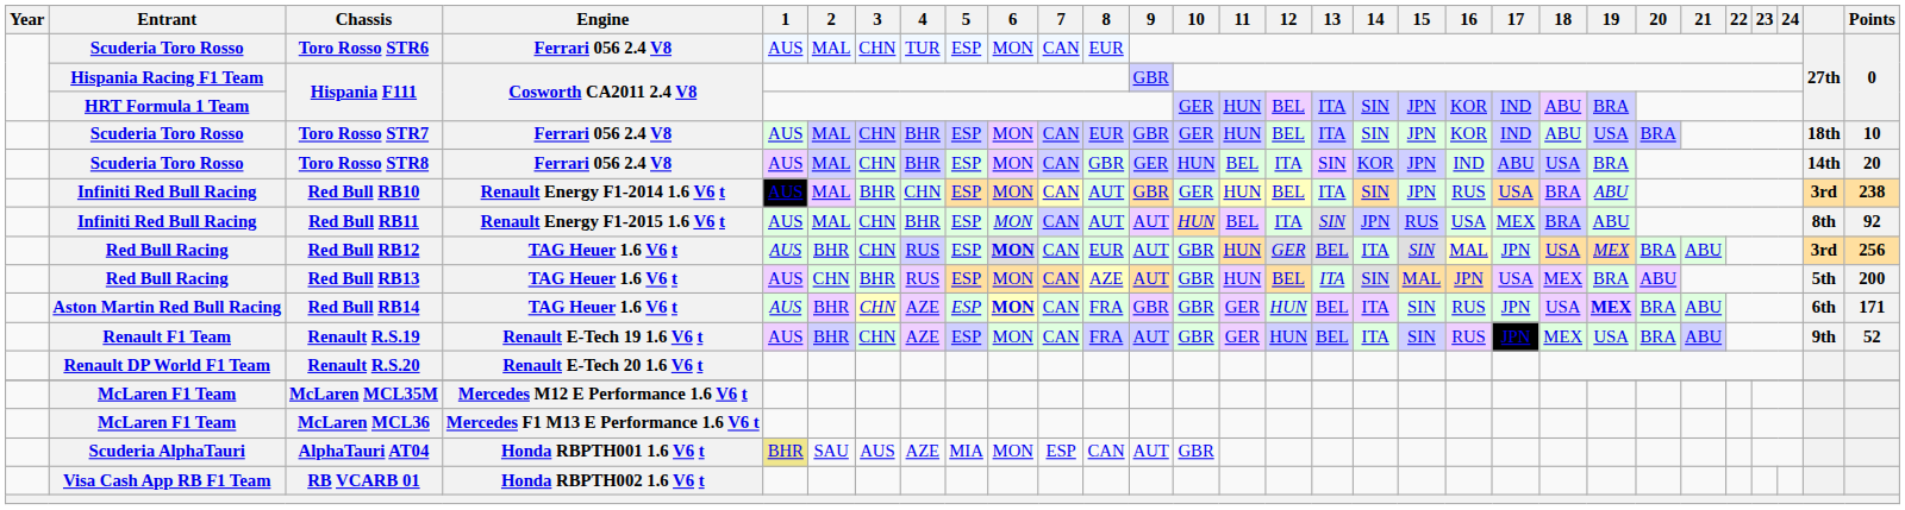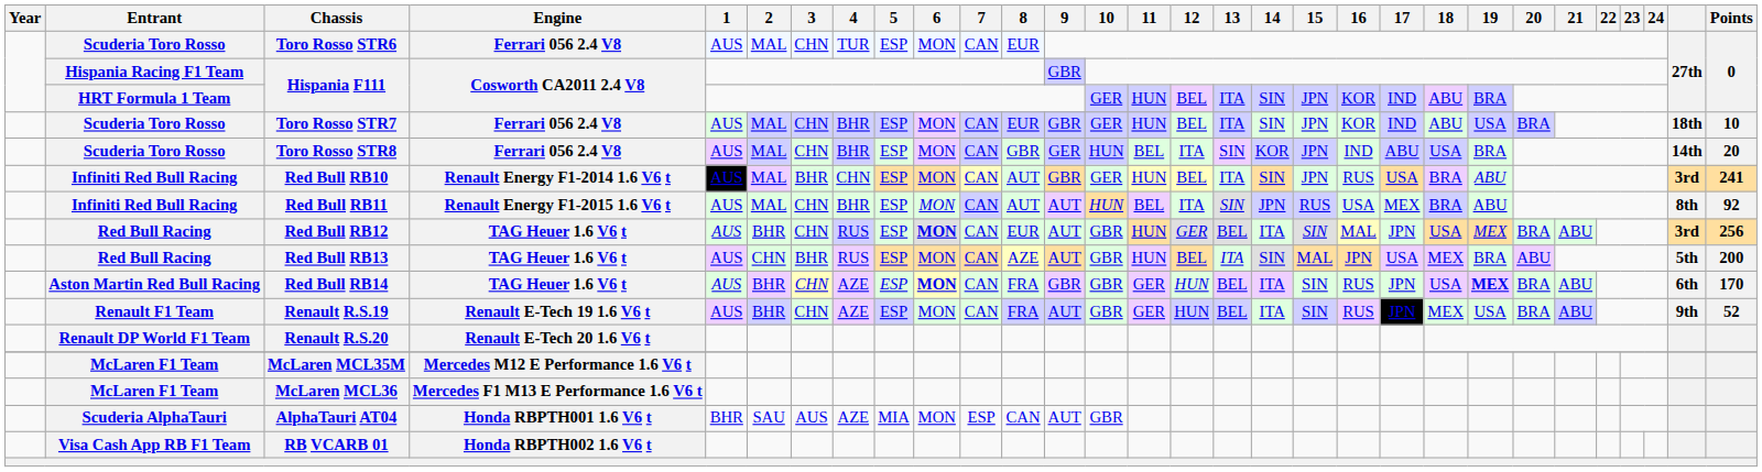 <table class="wikitable" style="text-align:center;  font-size:85%">
 <tr>
 <th>Year</th>
 <th>Entrant</th>
 <th>Chassis</th>
 <th>Engine</th>
 <th>1</th>
 <th>2</th>
 <th>3</th>
 <th>4</th>
 <th>5</th>
 <th>6</th>
 <th>7</th>
 <th>8</th>
 <th>9</th>
 <th>10</th>
 <th>11</th>
 <th>12</th>
 <th>13</th>
 <th>14</th>
 <th>15</th>
 <th>16</th>
 <th>17</th>
 <th>18</th>
 <th>19</th>
 <th>20</th>
 <th>21</th>
 <th>22</th>
 <th>23</th>
 <th>24</th>
 <th></th>
 <th>Points</th>
 </tr>
 <tr>
 <td id=2011R rowspan=3></td>
 <th nowrap><a href='#'>Scuderia Toro Rosso</a></th>
 <th nowrap><a href='#'>Toro Rosso</a> <a href='#'>STR6</a></th>
 <th nowrap><a href='#'>Ferrari</a> 056 2.4 <a href='#'>V8</a></th>
 <td style="background-color:#F1F8FF"><a href='#'>AUS</a><br></td>
 <td style="background-color:#F1F8FF"><a href='#'>MAL</a><br></td>
 <td style="background-color:#F1F8FF"><a href='#'>CHN</a><br></td>
 <td style="background-color:#F1F8FF"><a href='#'>TUR</a><br></td>
 <td style="background-color:#F1F8FF"><a href='#'>ESP</a><br></td>
 <td style="background-color:#F1F8FF"><a href='#'>MON</a><br></td>
 <td style="background-color:#F1F8FF"><a href='#'>CAN</a><br></td>
 <td style="background-color:#F1F8FF"><a href='#'>EUR</a><br></td>
 <td colspan=16></td>
 <th rowspan=3>27th</th>
 <th rowspan=3>0</th>
 </tr>
 <tr>
 <th nowrap><a href='#'>Hispania Racing F1 Team</a></th>
 <th rowspan=2nowrap><a href='#'>Hispania</a> <a href='#'>F111</a></th>
 <th rowspan=2nowrap><a href='#'>Cosworth</a> CA2011 2.4 <a href='#'>V8</a></th>
 <td colspan=8></td>
 <td style="background-color:#CFCFFF"><a href='#'>GBR</a><br></td>
 <td colspan=15></td>
 </tr>
 <tr>
 <th><a href='#'>HRT Formula 1 Team</a></th>
 <td colspan=9></td>
 <td style="background-color:#CFCFFF"><a href='#'>GER</a><br></td>
 <td style="background-color:#CFCFFF"><a href='#'>HUN</a><br></td>
 <td style="background-color:#EFCFFF"><a href='#'>BEL</a><br></td>
 <td style="background-color:#CFCFFF"><a href='#'>ITA</a><br></td>
 <td style="background-color:#CFCFFF"><a href='#'>SIN</a><br></td>
 <td style="background-color:#CFCFFF"><a href='#'>JPN</a><br></td>
 <td style="background-color:#CFCFFF"><a href='#'>KOR</a><br></td>
 <td style="background-color:#CFCFFF"><a href='#'>IND</a><br></td>
 <td style="background-color:#EFCFFF"><a href='#'>ABU</a><br></td>
 <td style="background-color:#CFCFFF"><a href='#'>BRA</a><br></td>
 <td colspan=5></td>
 </tr>
 <tr>
 <td id=2012R></td>
 <th nowrap><a href='#'>Scuderia Toro Rosso</a></th>
 <th nowrap><a href='#'>Toro Rosso</a> <a href='#'>STR7</a></th>
 <th nowrap><a href='#'>Ferrari</a> 056 2.4 <a href='#'>V8</a></th>
 <td style="background-color:#DFFFDF"><a href='#'>AUS</a><br></td>
 <td style="background-color:#CFCFFF"><a href='#'>MAL</a><br></td>
 <td style="background-color:#CFCFFF"><a href='#'>CHN</a><br></td>
 <td style="background-color:#CFCFFF"><a href='#'>BHR</a><br></td>
 <td style="background-color:#CFCFFF"><a href='#'>ESP</a><br></td>
 <td style="background-color:#EFCFFF"><a href='#'>MON</a><br></td>
 <td style="background-color:#CFCFFF"><a href='#'>CAN</a><br></td>
 <td style="background-color:#CFCFFF"><a href='#'>EUR</a><br></td>
 <td style="background-color:#CFCFFF"><a href='#'>GBR</a><br></td>
 <td style="background-color:#CFCFFF"><a href='#'>GER</a><br></td>
 <td style="background-color:#CFCFFF"><a href='#'>HUN</a><br></td>
 <td style="background-color:#DFFFDF"><a href='#'>BEL</a><br></td>
 <td style="background-color:#CFCFFF"><a href='#'>ITA</a><br></td>
 <td style="background-color:#DFFFDF"><a href='#'>SIN</a><br></td>
 <td style="background-color:#DFFFDF"><a href='#'>JPN</a><br></td>
 <td style="background-color:#DFFFDF"><a href='#'>KOR</a><br></td>
 <td style="background-color:#CFCFFF"><a href='#'>IND</a><br></td>
 <td style="background-color:#DFFFDF"><a href='#'>ABU</a><br></td>
 <td style="background-color:#CFCFFF"><a href='#'>USA</a><br></td>
 <td style="background-color:#CFCFFF"><a href='#'>BRA</a><br></td>
 <td colspan=4></td>
 <th>18th</th>
 <th>10</th>
 </tr>
 <tr>
 <td id=2013R></td>
 <th nowrap><a href='#'>Scuderia Toro Rosso</a></th>
 <th nowrap><a href='#'>Toro Rosso</a> <a href='#'>STR8</a></th>
 <th nowrap><a href='#'>Ferrari</a> 056 2.4 <a href='#'>V8</a></th>
 <td style="background-color:#EFCFFF"><a href='#'>AUS</a><br></td>
 <td style="background-color:#CFCFFF"><a href='#'>MAL</a><br></td>
 <td style="background-color:#DFFFDF"><a href='#'>CHN</a><br></td>
 <td style="background-color:#CFCFFF"><a href='#'>BHR</a><br></td>
 <td style="background-color:#DFFFDF"><a href='#'>ESP</a><br></td>
 <td style="background-color:#EFCFFF"><a href='#'>MON</a><br></td>
 <td style="background-color:#CFCFFF"><a href='#'>CAN</a><br></td>
 <td style="background-color:#DFFFDF"><a href='#'>GBR</a><br></td>
 <td style="background-color:#CFCFFF"><a href='#'>GER</a><br></td>
 <td style="background-color:#CFCFFF"><a href='#'>HUN</a><br></td>
 <td style="background-color:#DFFFDF"><a href='#'>BEL</a><br></td>
 <td style="background-color:#DFFFDF"><a href='#'>ITA</a><br></td>
 <td style="background-color:#EFCFFF"><a href='#'>SIN</a><br></td>
 <td style="background-color:#CFCFFF"><a href='#'>KOR</a><br></td>
 <td style="background-color:#CFCFFF"><a href='#'>JPN</a><br></td>
 <td style="background-color:#DFFFDF"><a href='#'>IND</a><br></td>
 <td style="background-color:#CFCFFF"><a href='#'>ABU</a><br></td>
 <td style="background-color:#CFCFFF"><a href='#'>USA</a><br></td>
 <td style="background-color:#DFFFDF"><a href='#'>BRA</a><br></td>
 <td colspan=5></td>
 <th>14th</th>
 <th>20</th>
 </tr>
 <tr>
 <td id=2014R></td>
 <th nowrap><a href='#'>Infiniti Red Bull Racing</a></th>
 <th nowrap><a href='#'>Red Bull</a> <a href='#'>RB10</a></th>
 <th nowrap><a href='#'>Renault</a> Energy F1-2014 1.6 <a href='#'>V6</a> <a href='#'>t</a></th>
 <td style="background:#000000;color:#ffffff"><a href='#'><span>AUS</span></a><br></td>
 <td style="background-color:#EFCFFF"><a href='#'>MAL</a><br></td>
 <td style="background-color:#DFFFDF"><a href='#'>BHR</a><br></td>
 <td style="background-color:#DFFFDF"><a href='#'>CHN</a><br></td>
 <td style="background-color:#FFDF9F"><a href='#'>ESP</a><br></td>
 <td style="background-color:#FFDF9F"><a href='#'>MON</a><br></td>
 <td style="background-color:#FFFFBF"><a href='#'>CAN</a><br></td>
 <td style="background-color:#DFFFDF"><a href='#'>AUT</a><br></td>
 <td style="background-color:#FFDF9F"><a href='#'>GBR</a><br></td>
 <td style="background-color:#DFFFDF"><a href='#'>GER</a><br></td>
 <td style="background-color:#FFFFBF"><a href='#'>HUN</a><br></td>
 <td style="background-color:#FFFFBF"><a href='#'>BEL</a><br></td>
 <td style="background-color:#DFFFDF"><a href='#'>ITA</a><br></td>
 <td style="background-color:#FFDF9F"><a href='#'>SIN</a><br></td>
 <td style="background-color:#DFFFDF"><a href='#'>JPN</a><br></td>
 <td style="background-color:#DFFFDF"><a href='#'>RUS</a><br></td>
 <td style="background-color:#FFDF9F"><a href='#'>USA</a><br></td>
 <td style="background-color:#EFCFFF"><a href='#'>BRA</a><br></td>
 <td style="background-color:#DFFFDF"><em><a href='#'>ABU</a></em><br></td>
 <td colspan=5></td>
 <th style="background-color:#FFDF9F">3rd</th>
-<th style="background-color:#FFDF9F">238</th>
+<th style="background-color:#FFDF9F">241</th>
 </tr>
 <tr>
 <td id=2015R></td>
 <th nowrap><a href='#'>Infiniti Red Bull Racing</a></th>
 <th nowrap><a href='#'>Red Bull</a> <a href='#'>RB11</a></th>
 <th nowrap><a href='#'>Renault</a> Energy F1-2015 1.6 <a href='#'>V6</a> <a href='#'>t</a></th>
 <td style="background-color:#DFFFDF"><a href='#'>AUS</a><br></td>
 <td style="background-color:#DFFFDF"><a href='#'>MAL</a><br></td>
 <td style="background-color:#DFFFDF"><a href='#'>CHN</a><br></td>
 <td style="background-color:#DFFFDF"><a href='#'>BHR</a><br></td>
 <td style="background-color:#DFFFDF"><a href='#'>ESP</a><br></td>
 <td style="background-color:#DFFFDF"><em><a href='#'>MON</a></em><br></td>
 <td style="background-color:#CFCFFF"><a href='#'>CAN</a><br></td>
 <td style="background-color:#DFFFDF"><a href='#'>AUT</a><br></td>
 <td style="background-color:#EFCFFF"><a href='#'>AUT</a><br></td>
 <td style="background-color:#FFDF9F"><em><a href='#'>HUN</a></em><br></td>
 <td style="background-color:#EFCFFF"><a href='#'>BEL</a><br></td>
 <td style="background-color:#DFFFDF"><a href='#'>ITA</a><br></td>
 <td style="background-color:#DFDFDF"><em><a href='#'>SIN</a></em><br></td>
 <td style="background-color:#CFCFFF"><a href='#'>JPN</a><br></td>
 <td style="background-color:#CFCFFF"><a href='#'>RUS</a><br></td>
 <td style="background-color:#DFFFDF"><a href='#'>USA</a><br></td>
 <td style="background-color:#DFFFDF"><a href='#'>MEX</a><br></td>
 <td style="background-color:#CFCFFF"><a href='#'>BRA</a><br></td>
 <td style="background-color:#DFFFDF"><a href='#'>ABU</a><br></td>
 <td colspan=5></td>
 <th>8th</th>
 <th>92</th>
 </tr>
 <tr>
 <td id=2016R></td>
 <th nowrap><a href='#'>Red Bull Racing</a></th>
 <th nowrap><a href='#'>Red Bull</a> <a href='#'>RB12</a></th>
 <th nowrap><a href='#'>TAG Heuer</a> 1.6 <a href='#'>V6</a> <a href='#'>t</a></th>
 <td style="background-color:#DFFFDF"><em><a href='#'>AUS</a></em><br></td>
 <td style="background-color:#DFFFDF"><a href='#'>BHR</a><br></td>
 <td style="background-color:#DFFFDF"><a href='#'>CHN</a><br></td>
 <td style="background-color:#CFCFFF"><a href='#'>RUS</a><br></td>
 <td style="background-color:#DFFFDF"><a href='#'>ESP</a><br></td>
 <td style="background-color:#DFDFDF"><strong><a href='#'>MON</a></strong><br></td>
 <td style="background-color:#DFFFDF"><a href='#'>CAN</a><br></td>
 <td style="background-color:#DFFFDF"><a href='#'>EUR</a><br></td>
 <td style="background-color:#DFFFDF"><a href='#'>AUT</a><br></td>
 <td style="background-color:#DFFFDF"><a href='#'>GBR</a><br></td>
 <td style="background-color:#FFDF9F"><a href='#'>HUN</a><br></td>
 <td style="background-color:#DFDFDF"><em><a href='#'>GER</a></em><br></td>
 <td style="background-color:#DFDFDF"><a href='#'>BEL</a><br></td>
 <td style="background-color:#DFFFDF"><a href='#'>ITA</a><br></td>
 <td style="background-color:#DFDFDF"><em><a href='#'>SIN</a></em><br></td>
 <td style="background-color:#FFFFBF"><a href='#'>MAL</a><br></td>
 <td style="background-color:#DFFFDF"><a href='#'>JPN</a><br></td>
 <td style="background-color:#FFDF9F"><a href='#'>USA</a><br></td>
 <td style="background-Color:#FFDF9F"><em><a href='#'>MEX</a></em><br></td>
 <td style="background-color:#DFFFDF"><a href='#'>BRA</a><br></td>
 <td style="background-color:#DFFFDF"><a href='#'>ABU</a><br></td>
 <td colspan=3></td>
 <th style="background-color:#FFDF9F">3rd</th>
 <th style="background-color:#FFDF9F">256</th>
 </tr>
 <tr>
 <td id=2017R></td>
 <th nowrap><a href='#'>Red Bull Racing</a></th>
 <th nowrap><a href='#'>Red Bull</a> <a href='#'>RB13</a></th>
 <th nowrap><a href='#'>TAG Heuer</a> 1.6 <a href='#'>V6</a> <a href='#'>t</a></th>
 <td style="background-color:#EFCFFF"><a href='#'>AUS</a><br></td>
 <td style="background-color:#DFFFDF"><a href='#'>CHN</a><br></td>
 <td style="background-color:#DFFFDF"><a href='#'>BHR</a><br></td>
 <td style="background-color:#EFCFFF"><a href='#'>RUS</a><br></td>
 <td style="background-color:#FFDF9F"><a href='#'>ESP</a><br></td>
 <td style="background-color:#FFDF9F"><a href='#'>MON</a><br></td>
 <td style="background-color:#FFDF9F"><a href='#'>CAN</a><br></td>
 <td style="background-color:#FFFFBF"><a href='#'>AZE</a><br></td>
 <td style="background-color:#FFDF9F"><a href='#'>AUT</a><br></td>
 <td style="background-color:#DFFFDF"><a href='#'>GBR</a><br></td>
 <td style="background-color:#EFCFFF"><a href='#'>HUN</a><br></td>
 <td style="background-color:#FFDF9F"><a href='#'>BEL</a><br></td>
 <td style="background-color:#DFFFDF"><em><a href='#'>ITA</a></em><br></td>
 <td style="background-color:#DFDFDF"><a href='#'>SIN</a><br></td>
 <td style="background-color:#FFDF9F"><a href='#'>MAL</a><br></td>
 <td style="background-color:#FFDF9F"><a href='#'>JPN</a><br></td>
 <td style="background-color:#EFCFFF"><a href='#'>USA</a><br></td>
 <td style="background-color:#EFCFFF"><a href='#'>MEX</a><br></td>
 <td style="background-color:#DFFFDF"><a href='#'>BRA</a><br></td>
 <td style="background-color:#EFCFFF"><a href='#'>ABU</a><br></td>
 <td colspan=4></td>
 <th>5th</th>
 <th>200</th>
 </tr>
 <tr>
 <td id=2018R></td>
 <th nowrap><a href='#'>Aston Martin Red Bull Racing</a></th>
 <th nowrap><a href='#'>Red Bull</a> <a href='#'>RB14</a></th>
 <th nowrap><a href='#'>TAG Heuer</a> 1.6 <a href='#'>V6</a> <a href='#'>t</a></th>
 <td style="background-color:#DFFFDF"><em><a href='#'>AUS</a></em><br></td>
 <td style="background-color:#EFCFFF"><a href='#'>BHR</a><br></td>
 <td style="background-color:#FFFFBF"><em><a href='#'>CHN</a></em><br></td>
 <td style="background-color:#EFCFFF"><a href='#'>AZE</a><br></td>
 <td style="background-color:#DFFFDF"><em><a href='#'>ESP</a></em><br></td>
 <td style="background-color:#FFFFBF"><strong><a href='#'>MON</a></strong><br></td>
 <td style="background-color:#DFFFDF"><a href='#'>CAN</a><br></td>
 <td style="background-color:#DFFFDF"><a href='#'>FRA</a><br></td>
 <td style="background-color:#EFCFFF"><a href='#'>GBR</a><br></td>
 <td style="background-color:#DFFFDF"><a href='#'>GBR</a><br></td>
 <td style="background-color:#EFCFFF"><a href='#'>GER</a><br></td>
 <td style="background-color:#DFFFDF"><em><a href='#'>HUN</a></em><br></td>
 <td style="background-color:#EFCFFF"><a href='#'>BEL</a><br></td>
 <td style="background-color:#EFCFFF"><a href='#'>ITA</a><br></td>
 <td style="background-color:#DFFFDF"><a href='#'>SIN</a><br></td>
 <td style="background-color:#DFFFDF"><a href='#'>RUS</a><br></td>
 <td style="background-color:#DFFFDF"><a href='#'>JPN</a><br></td>
 <td style="background-color:#EFCFFF"><a href='#'>USA</a><br></td>
 <td style="background-color:#EFCFFF"><strong><a href='#'>MEX</a></strong><br></td>
 <td style="background-color:#DFFFDF"><a href='#'>BRA</a><br></td>
 <td style="background-colOr:#DFFFDF"><a href='#'>ABU</a><br></td>
 <td colspan=3></td>
 <th>6th</th>
-<th>171</th>
+<th>170</th>
 </tr>
 <tr>
 <td id=2019R></td>
 <th nowrap><a href='#'>Renault F1 Team</a></th>
 <th nowrap><a href='#'>Renault</a> <a href='#'>R.S.19</a></th>
 <th nowrap><a href='#'>Renault</a> E-Tech 19 1.6 <a href='#'>V6</a> <a href='#'>t</a></th>
 <td style="background-color:#EFCFFF"><a href='#'>AUS</a><br></td>
 <td style="background-color:#CFCFFF"><a href='#'>BHR</a><br></td>
 <td style="background-color:#DFFFDF"><a href='#'>CHN</a><br></td>
 <td style="background-color:#EFCFFF"><a href='#'>AZE</a><br></td>
 <td style="background-color:#CFCFFF"><a href='#'>ESP</a><br></td>
 <td style="background-color:#DFFFDF"><a href='#'>MON</a><br></td>
 <td style="background-color:#DFFFDF"><a href='#'>CAN</a><br></td>
 <td style="background-color:#CFCFFF"><a href='#'>FRA</a><br></td>
 <td style="background-color:#CFCFFF"><a href='#'>AUT</a><br></td>
 <td style="background-color:#DFFFDF"><a href='#'>GBR</a><br></td>
 <td style="background-color:#EFCFFF"><a href='#'>GER</a><br></td>
 <td style="background-color:#CFCFFF"><a href='#'>HUN</a><br></td>
 <td style="background-color:#CFCFFF"><a href='#'>BEL</a><br></td>
 <td style="background-color:#DFFFDF"><a href='#'>ITA</a><br></td>
 <td style="background-color:#CFCFFF"><a href='#'>SIN</a><br></td>
 <td style="background-color:#EFCFFF"><a href='#'>RUS</a><br></td>
 <td style="background:#000000;color:#ffffff"><a href='#'><span>JPN</span></a><br></td>
 <td style="background-color:#DFFFDF"><a href='#'>MEX</a><br></td>
 <td style="background-color:#DFFFDF"><a href='#'>USA</a><br></td>
 <td style="background-color:#DFFFDF"><a href='#'>BRA</a><br></td>
 <td style="background-color:#CFCFFF"><a href='#'>ABU</a><br></td>
 <td colspan=3></td>
 <th>9th</th>
 <th>52</th>
 </tr>
 <tr>
 <td id=2020R></td>
 <th nowrap><a href='#'>Renault DP World F1 Team</a></th>
 <th nowrap><a href='#'>Renault</a> <a href='#'>R.S.20</a></th>
 <th nowrap><a href='#'>Renault</a> E-Tech 20 1.6 <a href='#'>V6</a> <a href='#'>t</a></th>
 <td></td>
 <td></td>
 <td></td>
 <td></td>
 <td></td>
 <td></td>
 <td></td>
 <td></td>
 <td></td>
 <td></td>
 <td></td>
 <td></td>
 <td></td>
 <td></td>
 <td></td>
 <td></td>
 <td></td>
 <td colspan=7></td>
 <th></th>
 <th></th>
 </tr>
 <tr>
 </tr>
 <tr>
 <td id=2021R></td>
 <th nowrap><a href='#'>McLaren F1 Team</a></th>
 <th nowrap><a href='#'>McLaren</a> <a href='#'>MCL35M</a></th>
 <th nowrap><a href='#'>Mercedes</a> M12 E Performance 1.6 <a href='#'>V6</a> <a href='#'>t</a></th>
 <td></td>
 <td></td>
 <td></td>
 <td></td>
 <td></td>
 <td></td>
 <td></td>
 <td></td>
 <td></td>
 <td></td>
 <td></td>
 <td></td>
 <td></td>
 <td></td>
 <td></td>
 <td></td>
 <td></td>
 <td></td>
 <td></td>
 <td></td>
 <td></td>
 <td></td>
 <td colspan=2></td>
 <th></th>
 <th></th>
 </tr>
 <tr>
 <td id=2022R></td>
 <th nowrap><a href='#'>McLaren F1 Team</a></th>
 <th nowrap><a href='#'>McLaren</a> <a href='#'>MCL36</a></th>
 <th nowrap><a href='#'>Mercedes</a> F1 M13 E Performance 1.6 <a href='#'>V6 t</a></th>
 <td></td>
 <td></td>
 <td></td>
 <td></td>
 <td></td>
 <td></td>
 <td></td>
 <td></td>
 <td></td>
 <td></td>
 <td></td>
 <td></td>
 <td></td>
 <td></td>
 <td></td>
 <td></td>
 <td></td>
 <td></td>
 <td></td>
 <td></td>
 <td></td>
 <td></td>
 <td colspan=2></td>
 <th></th>
 <th></th>
 </tr>
 <tr>
 <td id=2023R></td>
 <th nowrap><a href='#'>Scuderia AlphaTauri</a></th>
 <th nowrap><a href='#'>AlphaTauri</a> <a href='#'>AT04</a></th>
 <th nowrap><a href='#'>Honda</a> RBPTH001 1.6 <a href='#'>V6</a> <a href='#'>t</a></th>
-<td style="background: khaki;"><a href='#'>BHR</a></td>
+<td><a href='#'>BHR</a></td>
 <td><a href='#'>SAU</a></td>
 <td><a href='#'>AUS</a></td>
 <td><a href='#'>AZE</a></td>
 <td><a href='#'>MIA</a></td>
 <td><a href='#'>MON</a></td>
 <td><a href='#'>ESP</a></td>
 <td><a href='#'>CAN</a></td>
 <td><a href='#'>AUT</a></td>
 <td><a href='#'>GBR</a></td>
 <td></td>
 <td></td>
 <td></td>
 <td></td>
 <td></td>
 <td></td>
 <td></td>
 <td></td>
 <td></td>
 <td></td>
 <td></td>
 <td></td>
 <td colspan=2></td>
 <th></th>
 <th></th>
 </tr>
 <tr>
 <td id=2024R></td>
 <th nowrap><a href='#'>Visa Cash App RB F1 Team</a></th>
 <th nowrap><a href='#'>RB</a> <a href='#'>VCARB 01</a></th>
 <th nowrap><a href='#'>Honda</a> RBPTH002 1.6 <a href='#'>V6</a> <a href='#'>t</a></th>
 <td></td>
 <td></td>
 <td></td>
 <td></td>
 <td></td>
 <td></td>
 <td></td>
 <td></td>
 <td></td>
 <td></td>
 <td></td>
 <td></td>
 <td></td>
 <td></td>
 <td></td>
 <td></td>
 <td></td>
 <td></td>
 <td></td>
 <td></td>
 <td></td>
 <td></td>
 <td></td>
 <td></td>
 <th></th>
 <th></th>
 </tr>
 <tr>
 <th colspan="30"></th>
 </tr>
 </table>
